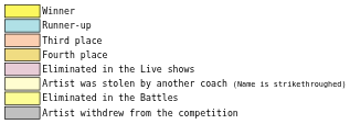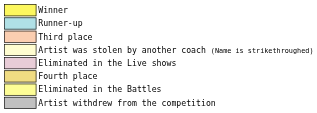 <table class="toccolours" style="font-size: 100%; white-space: nowrap;">
 <tr>
 <td style="background-color:#FCF75E; border: 1px solid black">      </td>
 <td>Winner</td>
 </tr>
 <tr>
 <td style="background-color:#B0E0E6; border: 1px solid black">      </td>
 <td>Runner-up</td>
 </tr>
 <tr>
 <td style="background-color:#FBCEB1; border: 1px solid black">      </td>
 <td>Third place</td>
 </tr>
 <tr>
-<td style="background-color:#F0DC82; border: 1px solid black">      </td>
-<td>Fourth place</td>
+<td style="background-color:#FFFDD0; border: 1px solid black">      </td>
+<td>Artist was stolen by another coach <small>(Name is strikethroughed)</small></td>
 </tr>
 <tr>
 <td style="background-color:#E8CCD7; border: 1px solid black">      </td>
 <td>Eliminated in the Live shows</td>
 </tr>
 <tr>
-<td style="background-color:#FFFDD0; border: 1px solid black">      </td>
-<td>Artist was stolen by another coach <small>(Name is strikethroughed)</small></td>
+<td style="background-color:#F0DC82; border: 1px solid black">      </td>
+<td>Fourth place</td>
 </tr>
 <tr>
 <td style="background-color:#FDFD96; border: 1px solid black">      </td>
 <td>Eliminated in the Battles</td>
 </tr>
 <tr>
 <td style="background-color:silver; border: 1px solid black">      </td>
 <td>Artist withdrew from the competition</td>
 </tr>
 </table>
